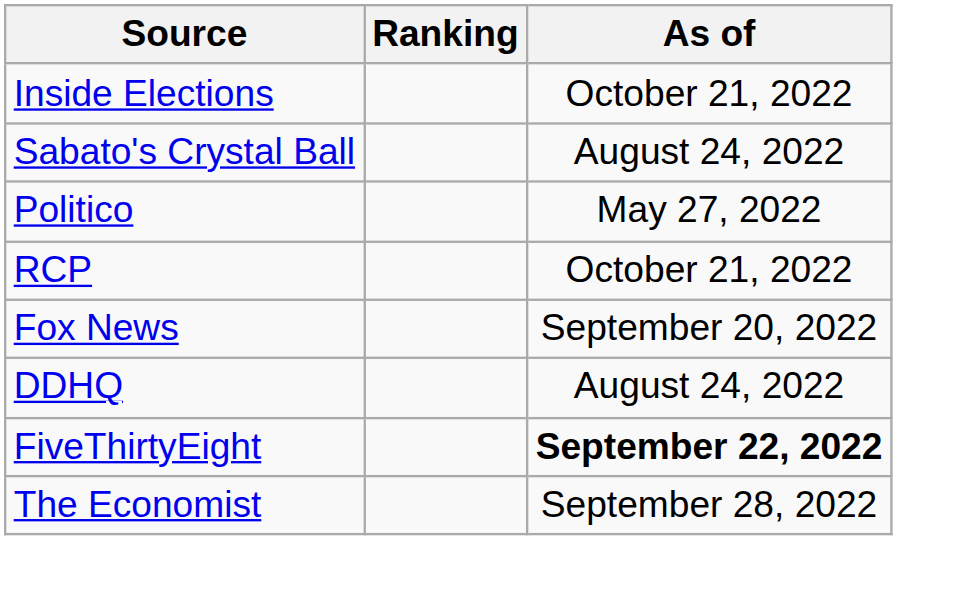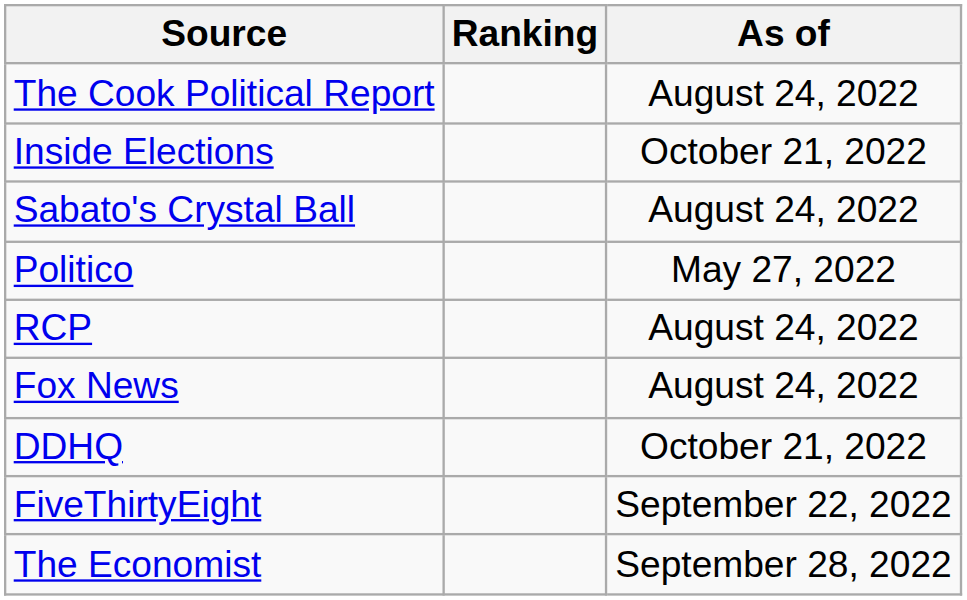 <table class="wikitable" style="text-align:center">
 <tr>
 <th>Source</th>
 <th>Ranking</th>
 <th>As of</th>
+</tr>
+<tr>
+<td align=left><a href='#'>The Cook Political Report</a></td>
+<td></td>
+<td>August 24, 2022</td>
 </tr>
 <tr>
 <td align=left><a href='#'>Inside Elections</a></td>
 <td></td>
 <td>October 21, 2022</td>
 </tr>
 <tr>
 <td align=left><a href='#'>Sabato's Crystal Ball</a></td>
 <td></td>
 <td>August 24, 2022</td>
 </tr>
 <tr>
 <td align=left><a href='#'>Politico</a></td>
 <td></td>
 <td>May 27, 2022</td>
 </tr>
 <tr>
 <td style="text-align:left;"><a href='#'>RCP</a></td>
 <td></td>
-<td>October 21, 2022</td>
+<td>August 24, 2022</td>
 </tr>
 <tr>
 <td align=left><a href='#'>Fox News</a></td>
 <td></td>
-<td>September 20, 2022</td>
+<td>August 24, 2022</td>
 </tr>
 <tr>
 <td align="left"><a href='#'>DDHQ</a></td>
 <td></td>
-<td>August 24, 2022</td>
+<td>October 21, 2022</td>
 </tr>
 <tr>
 <td align="left"><a href='#'>FiveThirtyEight</a></td>
 <td></td>
-<td><strong>September 22, 2022</strong></td>
+<td>September 22, 2022</td>
 </tr>
 <tr>
 <td align="left"><a href='#'>The Economist</a></td>
 <td></td>
 <td>September 28, 2022</td>
 </tr>
 </table>
